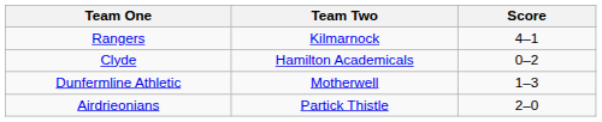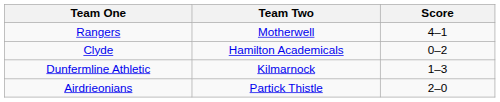 <table class="wikitable" style="text-align: center">
 <tr>
 <th width=250>Team One</th>
 <th width=250>Team Two</th>
 <th width=150>Score</th>
 </tr>
 <tr>
 <td><a href='#'>Rangers</a></td>
-<td><a href='#'>Kilmarnock</a></td>
+<td><a href='#'>Motherwell</a></td>
 <td>4–1</td>
 </tr>
 <tr>
 <td><a href='#'>Clyde</a></td>
 <td><a href='#'>Hamilton Academicals</a></td>
 <td>0–2</td>
 </tr>
 <tr>
 <td><a href='#'>Dunfermline Athletic</a></td>
-<td><a href='#'>Motherwell</a></td>
+<td><a href='#'>Kilmarnock</a></td>
 <td>1–3</td>
 </tr>
 <tr>
 <td><a href='#'>Airdrieonians</a></td>
 <td><a href='#'>Partick Thistle</a></td>
 <td>2–0</td>
 </tr>
 </table>
